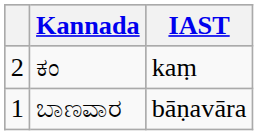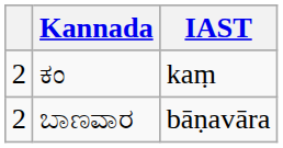 <table class="wikitable">
 <tr>
 <th></th>
 <th><a href='#'>Kannada</a></th>
 <th><a href='#'>IAST</a></th>
 </tr>
 <tr>
 <td>2</td>
 <td>ಕಂ</td>
 <td>kaṃ</td>
 </tr>
 <tr>
-<td>1</td>
+<td>2</td>
 <td>ಬಾಣವಾರ</td>
 <td>bāṇavāra</td>
 </tr>
 </table>
